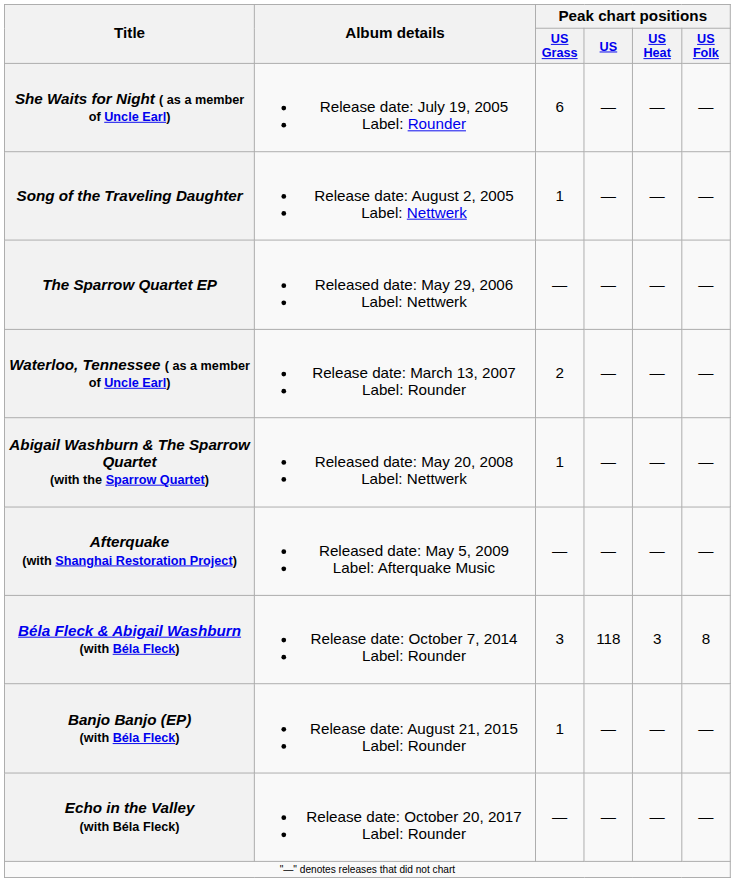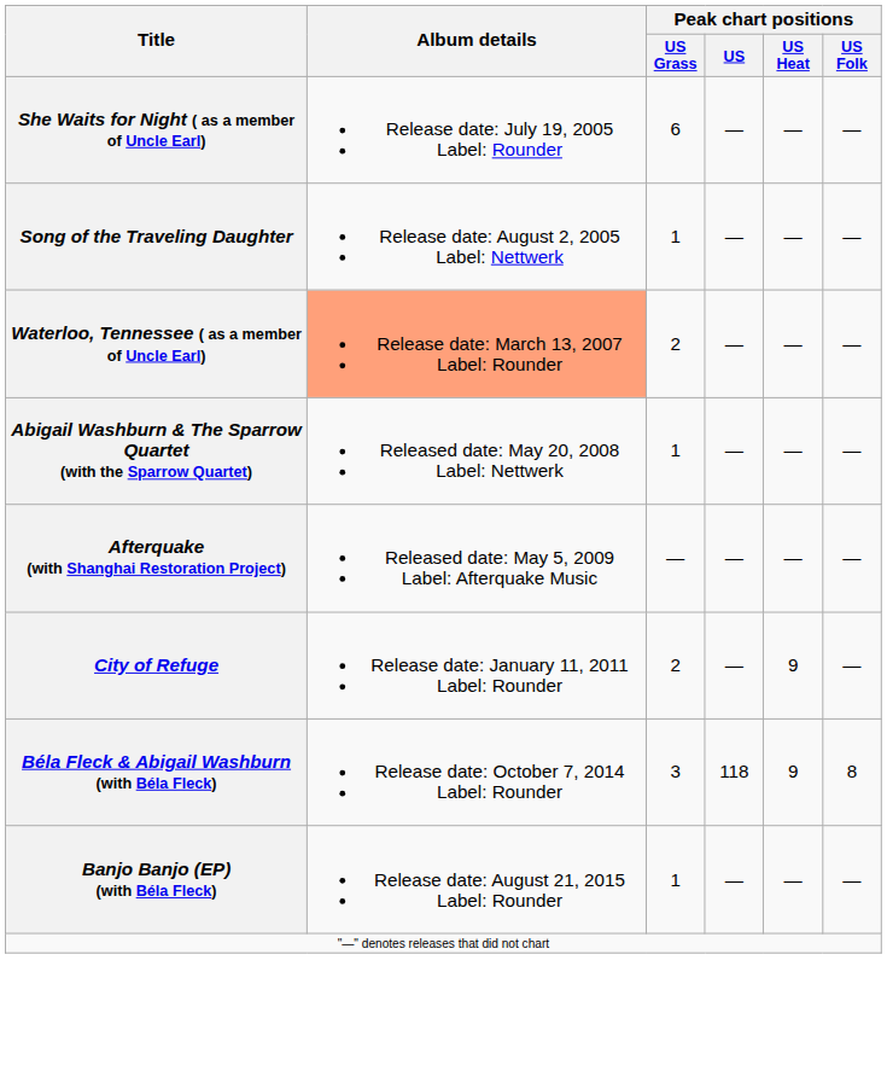 <table class="wikitable plainrowheaders" style="text-align:center;">
 <tr>
 <th rowspan="2" style="width:16em;">Title</th>
 <th rowspan="2" style="width:18em;">Album details</th>
 <th colspan="4">Peak chart positions</th>
 </tr>
 <tr style="font-size:smaller;">
 <th style="width:45px;"><a href='#'>US Grass</a></th>
 <th style="width:45px;"><a href='#'>US</a></th>
 <th style="width:45px;"><a href='#'>US Heat</a></th>
 <th style="width:45px;"><a href='#'>US Folk</a></th>
 </tr>
 <tr>
 <th scope="row"><em>She Waits for Night</em> <small>( as a member of <a href='#'>Uncle Earl</a>)</small></th>
 <td><br><ul><li>Release date:  July 19, 2005</li><li>Label: <a href='#'>Rounder</a></li></ul></td>
 <td>6</td>
 <td>—</td>
 <td>—</td>
 <td>—</td>
 </tr>
 <tr>
 <th scope="row"><em>Song of the Traveling Daughter</em></th>
 <td><br><ul><li>Release date: August 2, 2005</li><li>Label: <a href='#'>Nettwerk</a></li></ul></td>
 <td>1</td>
 <td>—</td>
 <td>—</td>
 <td>—</td>
 </tr>
 <tr>
-<th scope="row"><em> The Sparrow Quartet EP</em><br></th>
-<td><br><ul><li>Released date: May 29, 2006</li><li>Label: Nettwerk</li></ul></td>
-<td>—</td>
-<td>—</td>
-<td>—</td>
-<td>—</td>
-</tr>
-<tr>
 <th scope="row"><em>Waterloo, Tennessee</em> <small>( as a member of <a href='#'>Uncle Earl</a>)</small></th>
-<td><br><ul><li>Release date:  March 13, 2007</li><li>Label: Rounder</li></ul></td>
+<td style="background: lightsalmon;"><br><ul><li>Release date:  March 13, 2007</li><li>Label: Rounder</li></ul></td>
 <td>2</td>
 <td>—</td>
 <td>—</td>
 <td>—</td>
 </tr>
 <tr>
 <th scope="row"><em>Abigail Washburn & The Sparrow Quartet </em><br><small>(with the <a href='#'>Sparrow Quartet</a>)</small></th>
 <td><br><ul><li>Released date: May 20, 2008</li><li>Label: Nettwerk</li></ul></td>
 <td>1</td>
 <td>—</td>
 <td>—</td>
 <td>—</td>
 </tr>
 <tr>
 <th scope="row"><em>Afterquake</em><br><small>(with <a href='#'>Shanghai Restoration Project</a>)</small></th>
 <td><br><ul><li>Released date: May 5, 2009</li><li>Label: Afterquake Music</li></ul></td>
 <td>—</td>
 <td>—</td>
 <td>—</td>
 <td>—</td>
 </tr>
 <tr>
+<th scope="row"><em><a href='#'>City of Refuge</a></em></th>
+<td><br><ul><li>Release date: January 11, 2011</li><li>Label: Rounder</li></ul></td>
+<td>2</td>
+<td>—</td>
+<td>9</td>
+<td>—</td>
+</tr>
+<tr>
 <th scope="row"><em><a href='#'>Béla Fleck & Abigail Washburn</a></em><br><small>(with <a href='#'>Béla Fleck</a>)</small></th>
 <td><br><ul><li>Release date: October 7, 2014</li><li>Label: Rounder</li></ul></td>
 <td>3</td>
 <td>118</td>
-<td>3</td>
+<td>9</td>
 <td>8</td>
 </tr>
 <tr>
 <th scope="row"><em>Banjo Banjo (EP)</em><br><small>(with <a href='#'>Béla Fleck</a>)</small></th>
 <td><br><ul><li>Release date: August 21, 2015</li><li>Label: Rounder</li></ul></td>
 <td>1</td>
 <td>—</td>
 <td>—</td>
 <td>—</td>
 </tr>
 <tr>
-<th scope="row"><em>Echo in the Valley</em><br><small>(with Béla Fleck)</small></th>
-<td><br><ul><li>Release date: October 20, 2017</li><li>Label: Rounder</li></ul></td>
-<td>—</td>
-<td>—</td>
-<td>—</td>
-<td>—</td>
-</tr>
-<tr>
 <td colspan="6" style="font-size:8pt">"—" denotes releases that did not chart</td>
 </tr>
 </table>
